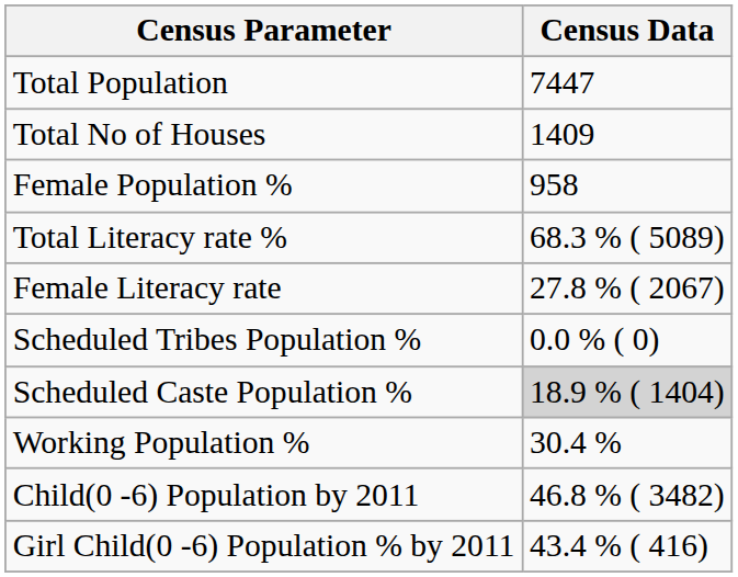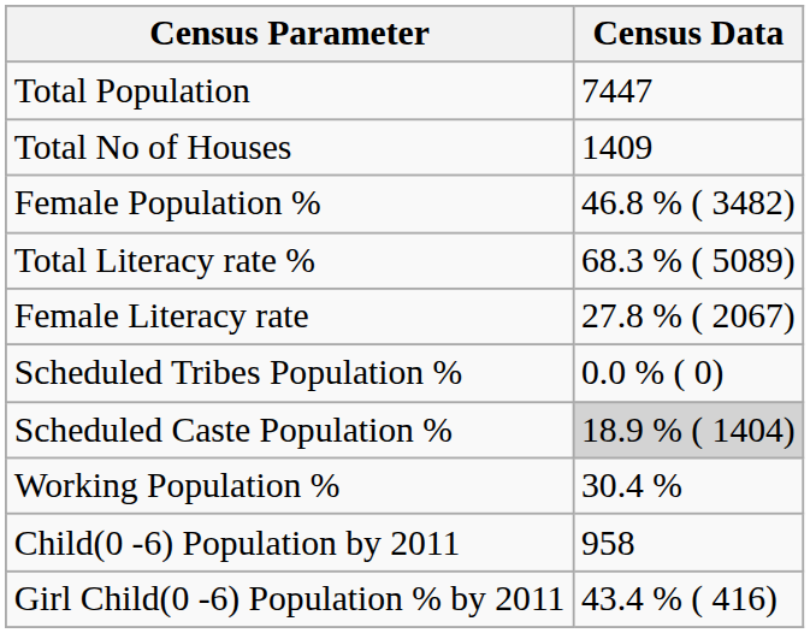 <table class="wikitable">
 <tr>
 <th>Census Parameter</th>
 <th>Census Data</th>
 </tr>
 <tr>
 <td>Total Population</td>
 <td>7447</td>
 </tr>
 <tr>
 <td>Total No of Houses</td>
 <td>1409</td>
 </tr>
 <tr>
 <td>Female Population %</td>
-<td>958</td>
+<td>46.8 % ( 3482)</td>
 </tr>
 <tr>
 <td>Total Literacy rate %</td>
 <td>68.3 % ( 5089)</td>
 </tr>
 <tr>
 <td>Female Literacy rate</td>
 <td>27.8 % ( 2067)</td>
 </tr>
 <tr>
 <td>Scheduled Tribes Population %</td>
 <td>0.0 % ( 0)</td>
 </tr>
 <tr>
 <td>Scheduled Caste Population %</td>
 <td style="background: lightgrey;">18.9 % ( 1404)</td>
 </tr>
 <tr>
 <td>Working Population %</td>
 <td>30.4 %</td>
 </tr>
 <tr>
 <td>Child(0 -6) Population by 2011</td>
-<td>46.8 % ( 3482)</td>
+<td>958</td>
 </tr>
 <tr>
 <td>Girl Child(0 -6) Population % by 2011</td>
 <td>43.4 % ( 416)</td>
 </tr>
 </table>
